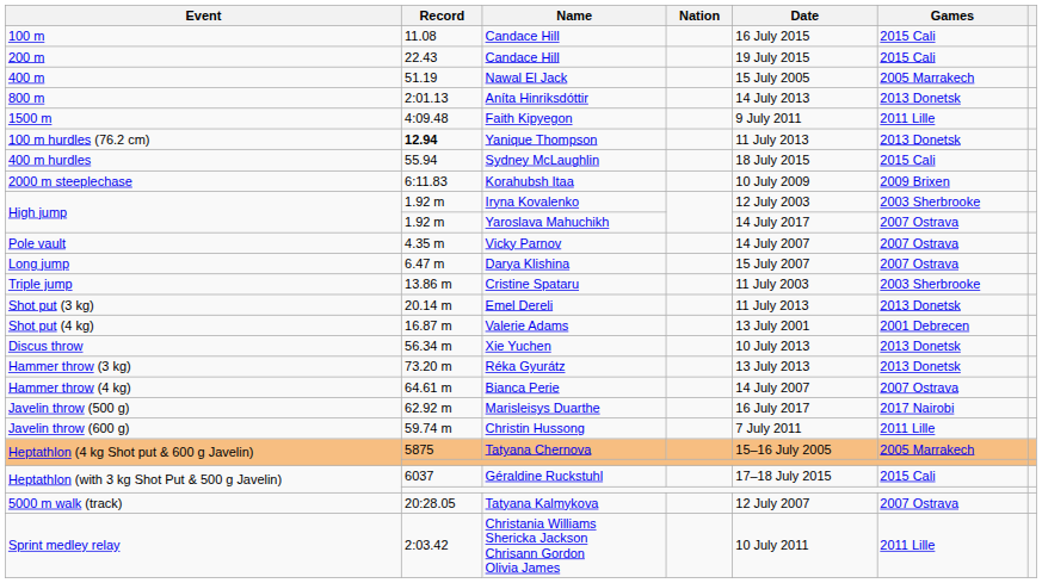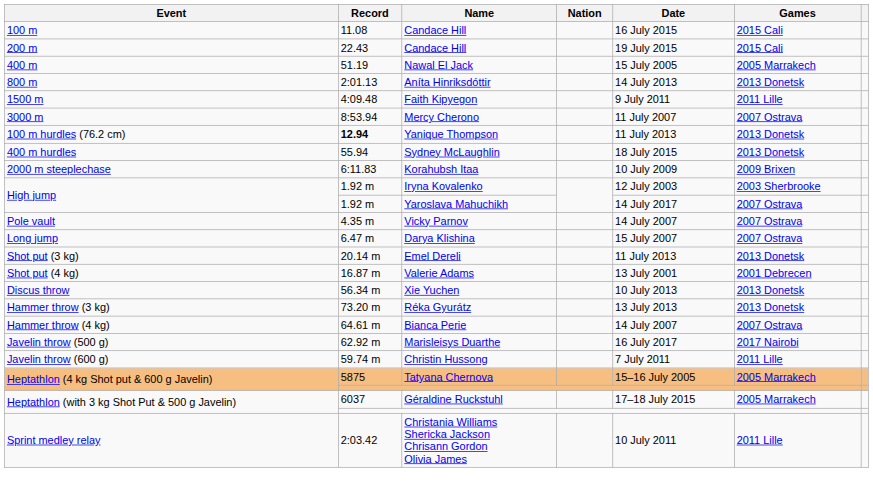 <table class=wikitable style="width: 95%; font-size: 95%;">
 <tr>
 <th>Event</th>
 <th>Record</th>
 <th>Name</th>
 <th>Nation</th>
 <th>Date</th>
 <th>Games</th>
 <th></th>
 </tr>
 <tr>
 <td><a href='#'>100 m</a></td>
 <td>11.08 </td>
 <td><a href='#'>Candace Hill</a></td>
 <td></td>
 <td>16 July 2015</td>
 <td><a href='#'>2015 Cali</a></td>
 <td></td>
 </tr>
 <tr>
 <td><a href='#'>200 m</a></td>
 <td>22.43 </td>
 <td><a href='#'>Candace Hill</a></td>
 <td></td>
 <td>19 July 2015</td>
 <td><a href='#'>2015 Cali</a></td>
 <td></td>
 </tr>
 <tr>
 <td><a href='#'>400 m</a></td>
 <td>51.19</td>
 <td><a href='#'>Nawal El Jack</a></td>
 <td></td>
 <td>15 July 2005</td>
 <td><a href='#'>2005 Marrakech</a></td>
 <td></td>
 </tr>
 <tr>
 <td><a href='#'>800 m</a></td>
 <td>2:01.13</td>
 <td><a href='#'>Aníta Hinriksdóttir</a></td>
 <td></td>
 <td>14 July 2013</td>
 <td><a href='#'>2013 Donetsk</a></td>
 <td></td>
 </tr>
 <tr>
 <td><a href='#'>1500 m</a></td>
 <td>4:09.48</td>
 <td><a href='#'>Faith Kipyegon</a></td>
 <td></td>
 <td>9 July 2011</td>
 <td><a href='#'>2011 Lille</a></td>
 <td></td>
 </tr>
 <tr>
+<td><a href='#'>3000 m</a></td>
+<td>8:53.94</td>
+<td><a href='#'>Mercy Cherono</a></td>
+<td></td>
+<td>11 July 2007</td>
+<td><a href='#'>2007 Ostrava</a></td>
+<td></td>
+</tr>
+<tr>
 <td><a href='#'>100 m hurdles</a> (76.2 cm)</td>
 <td><strong>12.94 </strong></td>
 <td><a href='#'>Yanique Thompson</a></td>
 <td></td>
 <td>11 July 2013</td>
 <td><a href='#'>2013 Donetsk</a></td>
 <td></td>
 </tr>
 <tr>
 <td><a href='#'>400 m hurdles</a></td>
 <td>55.94</td>
 <td><a href='#'>Sydney McLaughlin</a></td>
 <td></td>
 <td>18 July 2015</td>
-<td><a href='#'>2015 Cali</a></td>
+<td><a href='#'>2013 Donetsk</a></td>
 <td></td>
 </tr>
 <tr>
 <td><a href='#'>2000 m steeplechase</a></td>
 <td>6:11.83</td>
 <td><a href='#'>Korahubsh Itaa</a></td>
 <td></td>
 <td>10 July 2009</td>
 <td><a href='#'>2009 Brixen</a></td>
 <td></td>
 </tr>
 <tr>
 <td rowspan=2><a href='#'>High jump</a></td>
 <td>1.92 m</td>
 <td><a href='#'>Iryna Kovalenko</a></td>
 <td rowspan=2></td>
 <td>12 July 2003</td>
 <td><a href='#'>2003 Sherbrooke</a></td>
 <td></td>
 </tr>
 <tr>
 <td>1.92 m </td>
 <td><a href='#'>Yaroslava Mahuchikh</a></td>
 <td>14 July 2017</td>
 <td><a href='#'>2007 Ostrava</a></td>
 <td></td>
 </tr>
 <tr>
 <td><a href='#'>Pole vault</a></td>
 <td>4.35 m</td>
 <td><a href='#'>Vicky Parnov</a></td>
 <td></td>
 <td>14 July 2007</td>
 <td><a href='#'>2007 Ostrava</a></td>
 <td></td>
 </tr>
 <tr>
 <td><a href='#'>Long jump</a></td>
 <td>6.47 m </td>
 <td><a href='#'>Darya Klishina</a></td>
 <td></td>
 <td>15 July 2007</td>
 <td><a href='#'>2007 Ostrava</a></td>
-<td></td>
-</tr>
-<tr>
-<td><a href='#'>Triple jump</a></td>
-<td>13.86 m </td>
-<td><a href='#'>Cristine Spataru</a></td>
-<td></td>
-<td>11 July 2003</td>
-<td><a href='#'>2003 Sherbrooke</a></td>
 <td></td>
 </tr>
 <tr>
 <td><a href='#'>Shot put</a> (3 kg)</td>
 <td>20.14 m</td>
 <td><a href='#'>Emel Dereli</a></td>
 <td></td>
 <td>11 July 2013</td>
 <td><a href='#'>2013 Donetsk</a></td>
 <td></td>
 </tr>
 <tr>
 <td><a href='#'>Shot put</a> (4 kg)</td>
 <td>16.87 m</td>
 <td><a href='#'>Valerie Adams</a></td>
 <td></td>
 <td>13 July 2001</td>
 <td><a href='#'>2001 Debrecen</a></td>
 <td></td>
 </tr>
 <tr>
 <td><a href='#'>Discus throw</a></td>
 <td>56.34 m</td>
 <td><a href='#'>Xie Yuchen</a></td>
 <td></td>
 <td>10 July 2013</td>
 <td><a href='#'>2013 Donetsk</a></td>
 <td></td>
 </tr>
 <tr>
 <td><a href='#'>Hammer throw</a> (3 kg)</td>
 <td>73.20 m</td>
 <td><a href='#'>Réka Gyurátz</a></td>
 <td></td>
 <td>13 July 2013</td>
 <td><a href='#'>2013 Donetsk</a></td>
 <td></td>
 </tr>
 <tr>
 <td><a href='#'>Hammer throw</a> (4 kg)</td>
 <td>64.61 m</td>
 <td><a href='#'>Bianca Perie</a></td>
 <td></td>
 <td>14 July 2007</td>
 <td><a href='#'>2007 Ostrava</a></td>
 <td></td>
 </tr>
 <tr>
 <td><a href='#'>Javelin throw</a> (500 g)</td>
 <td>62.92 m </td>
 <td><a href='#'>Marisleisys Duarthe</a></td>
 <td></td>
 <td>16 July 2017</td>
 <td><a href='#'>2017 Nairobi</a></td>
 <td></td>
 </tr>
 <tr>
 <td><a href='#'>Javelin throw</a> (600 g)</td>
 <td>59.74 m</td>
 <td><a href='#'>Christin Hussong</a></td>
 <td></td>
 <td>7 July 2011</td>
 <td><a href='#'>2011 Lille</a></td>
 <td></td>
 </tr>
 <tr bgcolor=#F7BE81>
 <td rowspan=2><a href='#'>Heptathlon</a> (4 kg Shot put & 600 g Javelin)</td>
 <td>5875</td>
 <td><a href='#'>Tatyana Chernova</a></td>
 <td></td>
 <td>15–16 July 2005</td>
 <td><a href='#'>2005 Marrakech</a></td>
 <td></td>
 </tr>
 <tr bgcolor=#F7BE81>
 <td colspan=5></td>
 <td></td>
 </tr>
 <tr>
 <td rowspan=2><a href='#'>Heptathlon</a> (with 3 kg Shot Put & 500 g Javelin)</td>
 <td>6037</td>
 <td><a href='#'>Géraldine Ruckstuhl</a></td>
 <td></td>
 <td>17–18 July 2015</td>
-<td><a href='#'>2015 Cali</a></td>
+<td><a href='#'>2005 Marrakech</a></td>
 <td></td>
 </tr>
 <tr>
 <td colspan=5></td>
-<td></td>
-</tr>
-<tr>
-<td><a href='#'>5000 m walk</a> (track)</td>
-<td>20:28.05</td>
-<td><a href='#'>Tatyana Kalmykova</a></td>
-<td></td>
-<td>12 July 2007</td>
-<td><a href='#'>2007 Ostrava</a></td>
 <td></td>
 </tr>
 <tr>
 <td><a href='#'>Sprint medley relay</a></td>
 <td>2:03.42</td>
 <td><a href='#'>Christania Williams</a><br><a href='#'>Shericka Jackson</a><br><a href='#'>Chrisann Gordon</a><br><a href='#'>Olivia James</a></td>
 <td></td>
 <td>10 July 2011</td>
 <td><a href='#'>2011 Lille</a></td>
 <td></td>
 </tr>
 </table>
